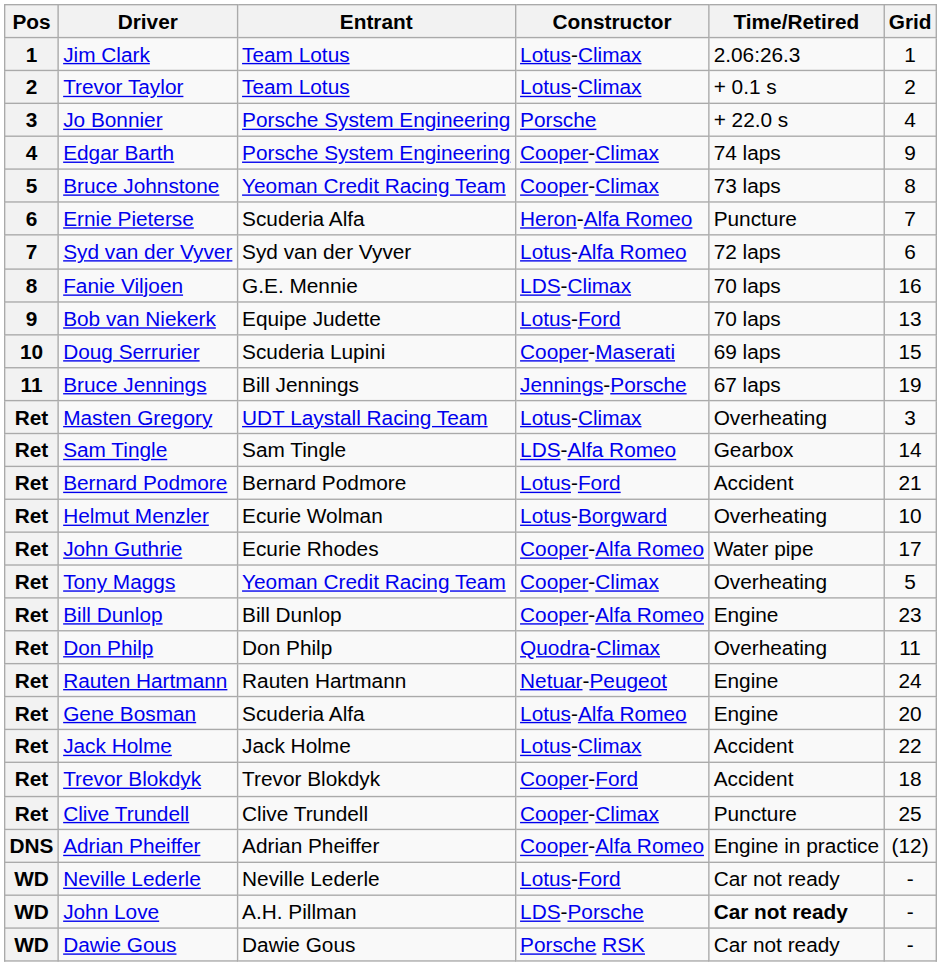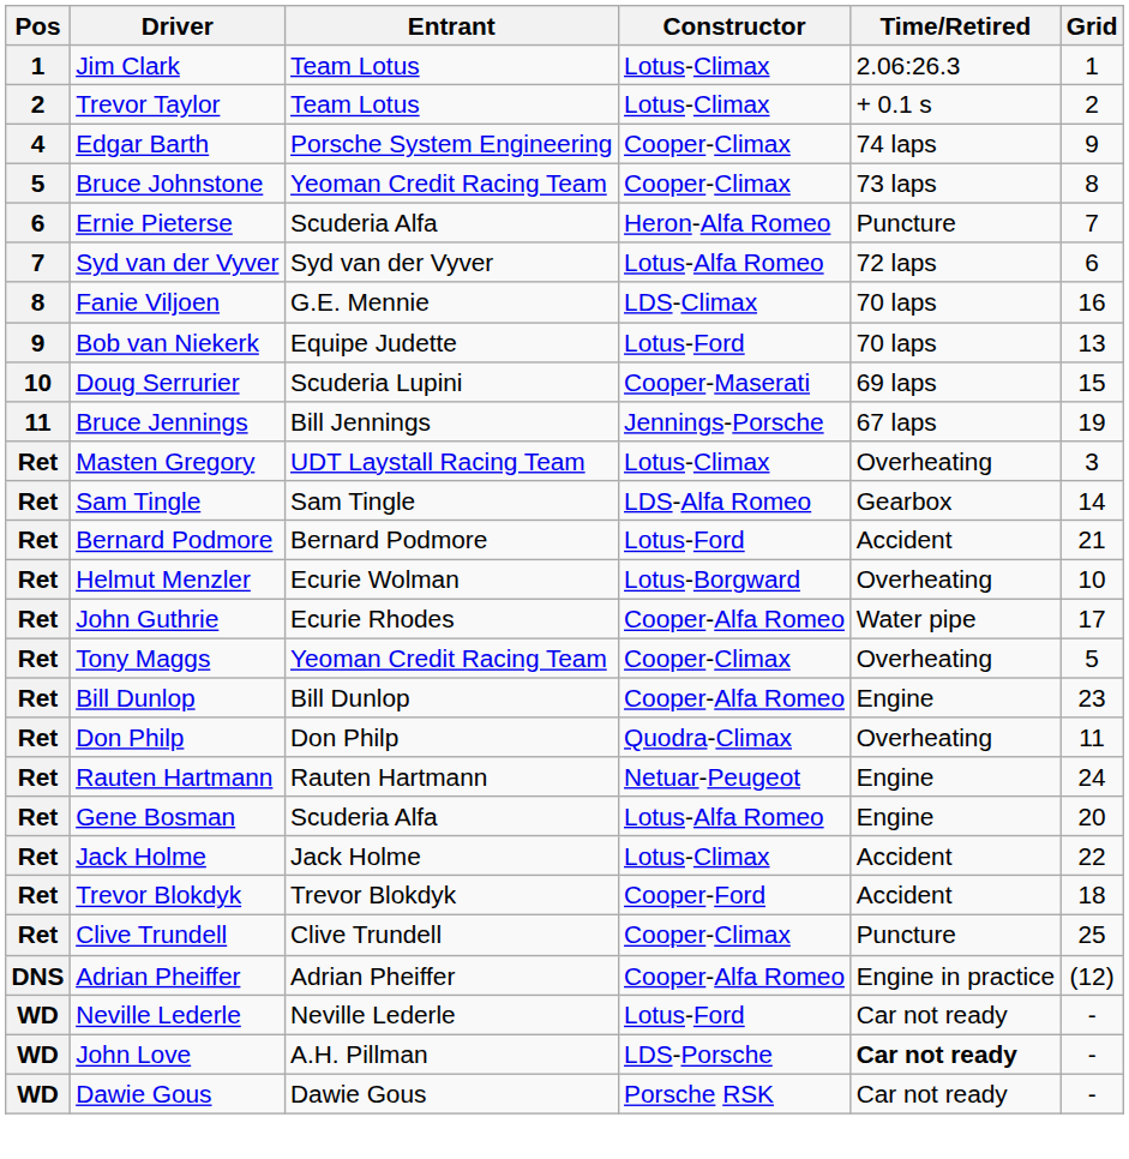 <table class="wikitable" style="font-size: 95%;">
 <tr>
 <th>Pos</th>
 <th>Driver</th>
 <th>Entrant</th>
 <th>Constructor</th>
 <th>Time/Retired</th>
 <th>Grid</th>
 </tr>
 <tr>
 <th>1</th>
 <td> <a href='#'>Jim Clark</a></td>
 <td><a href='#'>Team Lotus</a></td>
 <td><a href='#'>Lotus</a>-<a href='#'>Climax</a></td>
 <td>2.06:26.3</td>
 <td style="text-align:center">1</td>
 </tr>
 <tr>
 <th>2</th>
 <td> <a href='#'>Trevor Taylor</a></td>
 <td><a href='#'>Team Lotus</a></td>
 <td><a href='#'>Lotus</a>-<a href='#'>Climax</a></td>
 <td>+ 0.1 s</td>
 <td style="text-align:center">2</td>
-</tr>
-<tr>
-<th>3</th>
-<td> <a href='#'>Jo Bonnier</a></td>
-<td><a href='#'>Porsche System Engineering</a></td>
-<td><a href='#'>Porsche</a></td>
-<td>+ 22.0 s</td>
-<td style="text-align:center">4</td>
 </tr>
 <tr>
 <th>4</th>
 <td> <a href='#'>Edgar Barth</a></td>
 <td><a href='#'>Porsche System Engineering</a></td>
 <td><a href='#'>Cooper</a>-<a href='#'>Climax</a></td>
 <td>74 laps</td>
 <td style="text-align:center">9</td>
 </tr>
 <tr>
 <th>5</th>
 <td> <a href='#'>Bruce Johnstone</a></td>
 <td><a href='#'>Yeoman Credit Racing Team</a></td>
 <td><a href='#'>Cooper</a>-<a href='#'>Climax</a></td>
 <td>73 laps</td>
 <td style="text-align:center">8</td>
 </tr>
 <tr>
 <th>6</th>
 <td> <a href='#'>Ernie Pieterse</a></td>
 <td>Scuderia Alfa</td>
 <td><a href='#'>Heron</a>-<a href='#'>Alfa Romeo</a></td>
 <td>Puncture</td>
 <td style="text-align:center">7</td>
 </tr>
 <tr>
 <th>7</th>
 <td> <a href='#'>Syd van der Vyver</a></td>
 <td>Syd van der Vyver</td>
 <td><a href='#'>Lotus</a>-<a href='#'>Alfa Romeo</a></td>
 <td>72 laps</td>
 <td style="text-align:center">6</td>
 </tr>
 <tr>
 <th>8</th>
 <td> <a href='#'>Fanie Viljoen</a></td>
 <td>G.E. Mennie</td>
 <td><a href='#'>LDS</a>-<a href='#'>Climax</a></td>
 <td>70 laps</td>
 <td style="text-align:center">16</td>
 </tr>
 <tr>
 <th>9</th>
 <td> <a href='#'>Bob van Niekerk</a></td>
 <td>Equipe Judette</td>
 <td><a href='#'>Lotus</a>-<a href='#'>Ford</a></td>
 <td>70 laps</td>
 <td style="text-align:center">13</td>
 </tr>
 <tr>
 <th>10</th>
 <td> <a href='#'>Doug Serrurier</a></td>
 <td>Scuderia Lupini</td>
 <td><a href='#'>Cooper</a>-<a href='#'>Maserati</a></td>
 <td>69 laps</td>
 <td style="text-align:center">15</td>
 </tr>
 <tr>
 <th>11</th>
 <td> <a href='#'>Bruce Jennings</a></td>
 <td>Bill Jennings</td>
 <td><a href='#'>Jennings</a>-<a href='#'>Porsche</a></td>
 <td>67 laps</td>
 <td style="text-align:center">19</td>
 </tr>
 <tr>
 <th>Ret</th>
 <td> <a href='#'>Masten Gregory</a></td>
 <td><a href='#'>UDT Laystall Racing Team</a></td>
 <td><a href='#'>Lotus</a>-<a href='#'>Climax</a></td>
 <td>Overheating</td>
 <td style="text-align:center">3</td>
 </tr>
 <tr>
 <th>Ret</th>
 <td> <a href='#'>Sam Tingle</a></td>
 <td>Sam Tingle</td>
 <td><a href='#'>LDS</a>-<a href='#'>Alfa Romeo</a></td>
 <td>Gearbox</td>
 <td style="text-align:center">14</td>
 </tr>
 <tr>
 <th>Ret</th>
 <td> <a href='#'>Bernard Podmore</a></td>
 <td>Bernard Podmore</td>
 <td><a href='#'>Lotus</a>-<a href='#'>Ford</a></td>
 <td>Accident</td>
 <td style="text-align:center">21</td>
 </tr>
 <tr>
 <th>Ret</th>
 <td> <a href='#'>Helmut Menzler</a></td>
 <td>Ecurie Wolman</td>
 <td><a href='#'>Lotus</a>-<a href='#'>Borgward</a></td>
 <td>Overheating</td>
 <td style="text-align:center">10</td>
 </tr>
 <tr>
 <th>Ret</th>
 <td> <a href='#'>John Guthrie</a></td>
 <td>Ecurie Rhodes</td>
 <td><a href='#'>Cooper</a>-<a href='#'>Alfa Romeo</a></td>
 <td>Water pipe</td>
 <td style="text-align:center">17</td>
 </tr>
 <tr>
 <th>Ret</th>
 <td> <a href='#'>Tony Maggs</a></td>
 <td><a href='#'>Yeoman Credit Racing Team</a></td>
 <td><a href='#'>Cooper</a>-<a href='#'>Climax</a></td>
 <td>Overheating</td>
 <td style="text-align:center">5</td>
 </tr>
 <tr>
 <th>Ret</th>
 <td> <a href='#'>Bill Dunlop</a></td>
 <td>Bill Dunlop</td>
 <td><a href='#'>Cooper</a>-<a href='#'>Alfa Romeo</a></td>
 <td>Engine</td>
 <td style="text-align:center">23</td>
 </tr>
 <tr>
 <th>Ret</th>
 <td> <a href='#'>Don Philp</a></td>
 <td>Don Philp</td>
 <td><a href='#'>Quodra</a>-<a href='#'>Climax</a></td>
 <td>Overheating</td>
 <td style="text-align:center">11</td>
 </tr>
 <tr>
 <th>Ret</th>
 <td> <a href='#'>Rauten Hartmann</a></td>
 <td>Rauten Hartmann</td>
 <td><a href='#'>Netuar</a>-<a href='#'>Peugeot</a></td>
 <td>Engine</td>
 <td style="text-align:center">24</td>
 </tr>
 <tr>
 <th>Ret</th>
 <td> <a href='#'>Gene Bosman</a></td>
 <td>Scuderia Alfa</td>
 <td><a href='#'>Lotus</a>-<a href='#'>Alfa Romeo</a></td>
 <td>Engine</td>
 <td style="text-align:center">20</td>
 </tr>
 <tr>
 <th>Ret</th>
 <td> <a href='#'>Jack Holme</a></td>
 <td>Jack Holme</td>
 <td><a href='#'>Lotus</a>-<a href='#'>Climax</a></td>
 <td>Accident</td>
 <td style="text-align:center">22</td>
 </tr>
 <tr>
 <th>Ret</th>
 <td> <a href='#'>Trevor Blokdyk</a></td>
 <td>Trevor Blokdyk</td>
 <td><a href='#'>Cooper</a>-<a href='#'>Ford</a></td>
 <td>Accident</td>
 <td style="text-align:center">18</td>
 </tr>
 <tr>
 <th>Ret</th>
 <td> <a href='#'>Clive Trundell</a></td>
 <td>Clive Trundell</td>
 <td><a href='#'>Cooper</a>-<a href='#'>Climax</a></td>
 <td>Puncture</td>
 <td style="text-align:center">25</td>
 </tr>
 <tr>
 <th>DNS</th>
 <td> <a href='#'>Adrian Pheiffer</a></td>
 <td>Adrian Pheiffer</td>
 <td><a href='#'>Cooper</a>-<a href='#'>Alfa Romeo</a></td>
 <td>Engine in practice</td>
 <td style="text-align:center">(12)</td>
 </tr>
 <tr>
 <th>WD</th>
 <td> <a href='#'>Neville Lederle</a></td>
 <td>Neville Lederle</td>
 <td><a href='#'>Lotus</a>-<a href='#'>Ford</a></td>
 <td>Car not ready</td>
 <td style="text-align:center">-</td>
 </tr>
 <tr>
 <th>WD</th>
 <td> <a href='#'>John Love</a></td>
 <td>A.H. Pillman</td>
 <td><a href='#'>LDS</a>-<a href='#'>Porsche</a></td>
 <td><strong>Car not ready</strong></td>
 <td style="text-align:center">-</td>
 </tr>
 <tr>
 <th>WD</th>
 <td> <a href='#'>Dawie Gous</a></td>
 <td>Dawie Gous</td>
 <td><a href='#'>Porsche</a> <a href='#'>RSK</a></td>
 <td>Car not ready</td>
 <td style="text-align:center">-</td>
 </tr>
 </table>
